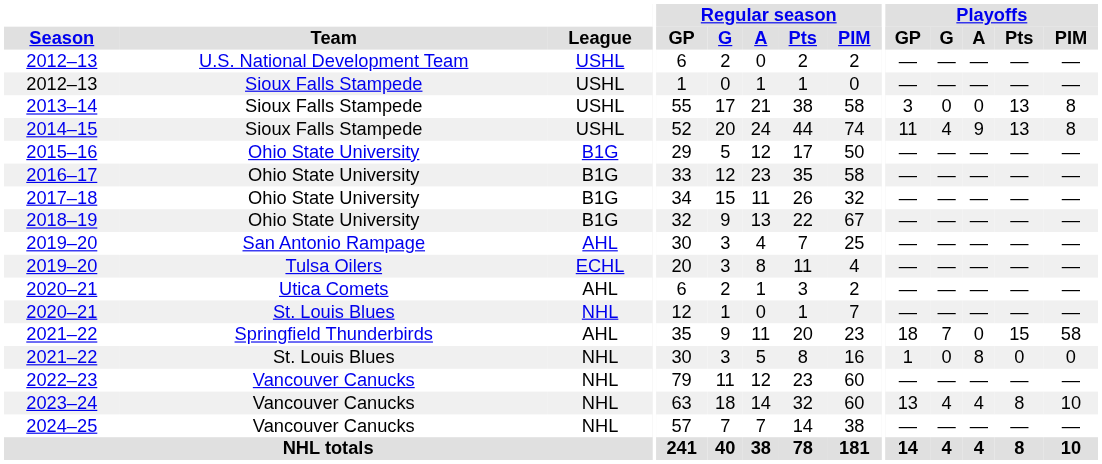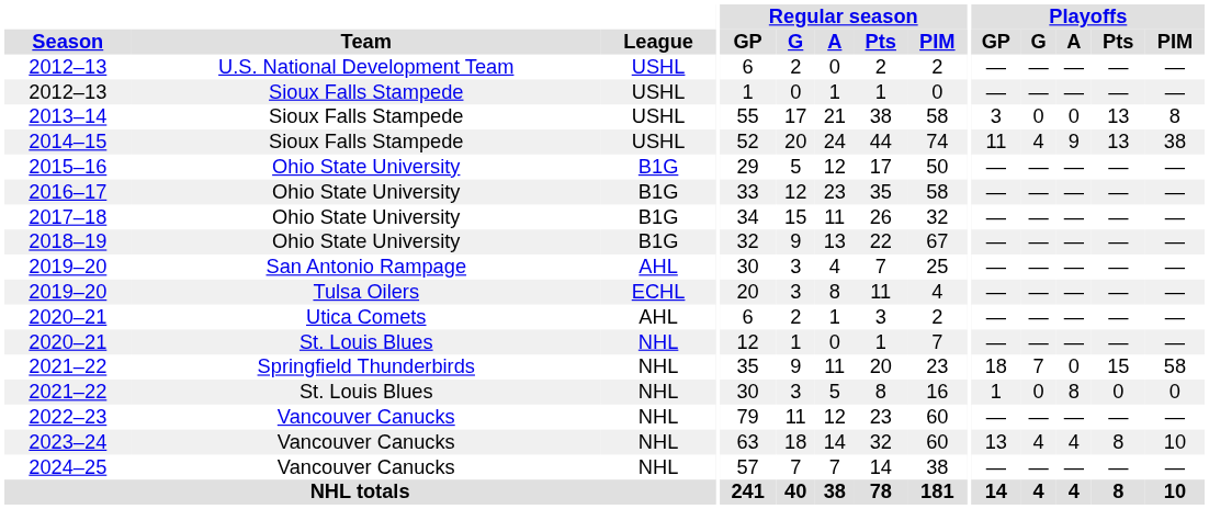 <table border="0" cellpadding="1" cellspacing="0" style="text-align:center; width:60em;">
 <tr bgcolor="#e0e0e0">
 <th colspan="3" bgcolor="#ffffff"></th>
 <th rowspan="101" bgcolor="#ffffff"></th>
 <th colspan="5"><a href='#'>Regular season</a></th>
 <th rowspan="101" bgcolor="#ffffff"></th>
 <th colspan="5"><a href='#'>Playoffs</a></th>
 </tr>
 <tr bgcolor="#e0e0e0">
 <th><a href='#'>Season</a></th>
 <th>Team</th>
 <th>League</th>
 <th>GP</th>
 <th><a href='#'>G</a></th>
 <th><a href='#'>A</a></th>
 <th><a href='#'>Pts</a></th>
 <th><a href='#'>PIM</a></th>
 <th>GP</th>
 <th>G</th>
 <th>A</th>
 <th>Pts</th>
 <th>PIM</th>
 </tr>
 <tr>
 <td><a href='#'>2012–13</a></td>
 <td><a href='#'>U.S. National Development Team</a></td>
 <td><a href='#'>USHL</a></td>
 <td>6</td>
 <td>2</td>
 <td>0</td>
 <td>2</td>
 <td>2</td>
 <td>—</td>
 <td>—</td>
 <td>—</td>
 <td>—</td>
 <td>—</td>
 </tr>
 <tr bgcolor="#f0f0f0">
 <td>2012–13</td>
 <td><a href='#'>Sioux Falls Stampede</a></td>
 <td>USHL</td>
 <td>1</td>
 <td>0</td>
 <td>1</td>
 <td>1</td>
 <td>0</td>
 <td>—</td>
 <td>—</td>
 <td>—</td>
 <td>—</td>
 <td>—</td>
 </tr>
 <tr>
 <td><a href='#'>2013–14</a></td>
 <td>Sioux Falls Stampede</td>
 <td>USHL</td>
 <td>55</td>
 <td>17</td>
 <td>21</td>
 <td>38</td>
 <td>58</td>
 <td>3</td>
 <td>0</td>
 <td>0</td>
 <td>13</td>
 <td>8</td>
 </tr>
 <tr bgcolor="#f0f0f0">
 <td><a href='#'>2014–15</a></td>
 <td>Sioux Falls Stampede</td>
 <td>USHL</td>
 <td>52</td>
 <td>20</td>
 <td>24</td>
 <td>44</td>
 <td>74</td>
 <td>11</td>
 <td>4</td>
 <td>9</td>
 <td>13</td>
-<td>8</td>
+<td>38</td>
 </tr>
 <tr>
 <td><a href='#'>2015–16</a></td>
 <td><a href='#'>Ohio State University</a></td>
 <td><a href='#'>B1G</a></td>
 <td>29</td>
 <td>5</td>
 <td>12</td>
 <td>17</td>
 <td>50</td>
 <td>—</td>
 <td>—</td>
 <td>—</td>
 <td>—</td>
 <td>—</td>
 </tr>
 <tr bgcolor="#f0f0f0">
 <td><a href='#'>2016–17</a></td>
 <td>Ohio State University</td>
 <td>B1G</td>
 <td>33</td>
 <td>12</td>
 <td>23</td>
 <td>35</td>
 <td>58</td>
 <td>—</td>
 <td>—</td>
 <td>—</td>
 <td>—</td>
 <td>—</td>
 </tr>
 <tr>
 <td><a href='#'>2017–18</a></td>
 <td>Ohio State University</td>
 <td>B1G</td>
 <td>34</td>
 <td>15</td>
 <td>11</td>
 <td>26</td>
 <td>32</td>
 <td>—</td>
 <td>—</td>
 <td>—</td>
 <td>—</td>
 <td>—</td>
 </tr>
 <tr bgcolor="#f0f0f0">
 <td><a href='#'>2018–19</a></td>
 <td>Ohio State University</td>
 <td>B1G</td>
 <td>32</td>
 <td>9</td>
 <td>13</td>
 <td>22</td>
 <td>67</td>
 <td>—</td>
 <td>—</td>
 <td>—</td>
 <td>—</td>
 <td>—</td>
 </tr>
 <tr>
 <td><a href='#'>2019–20</a></td>
 <td><a href='#'>San Antonio Rampage</a></td>
 <td><a href='#'>AHL</a></td>
 <td>30</td>
 <td>3</td>
 <td>4</td>
 <td>7</td>
 <td>25</td>
 <td>—</td>
 <td>—</td>
 <td>—</td>
 <td>—</td>
 <td>—</td>
 </tr>
 <tr bgcolor="#f0f0f0">
 <td><a href='#'>2019–20</a></td>
 <td><a href='#'>Tulsa Oilers</a></td>
 <td><a href='#'>ECHL</a></td>
 <td>20</td>
 <td>3</td>
 <td>8</td>
 <td>11</td>
 <td>4</td>
 <td>—</td>
 <td>—</td>
 <td>—</td>
 <td>—</td>
 <td>—</td>
 </tr>
 <tr>
 <td><a href='#'>2020–21</a></td>
 <td><a href='#'>Utica Comets</a></td>
 <td>AHL</td>
 <td>6</td>
 <td>2</td>
 <td>1</td>
 <td>3</td>
 <td>2</td>
 <td>—</td>
 <td>—</td>
 <td>—</td>
 <td>—</td>
 <td>—</td>
 </tr>
 <tr bgcolor="#f0f0f0">
 <td><a href='#'>2020–21</a></td>
 <td><a href='#'>St. Louis Blues</a></td>
 <td><a href='#'>NHL</a></td>
 <td>12</td>
 <td>1</td>
 <td>0</td>
 <td>1</td>
 <td>7</td>
 <td>—</td>
 <td>—</td>
 <td>—</td>
 <td>—</td>
 <td>—</td>
 </tr>
 <tr>
 <td><a href='#'>2021–22</a></td>
 <td><a href='#'>Springfield Thunderbirds</a></td>
-<td>AHL</td>
+<td>NHL</td>
 <td>35</td>
 <td>9</td>
 <td>11</td>
 <td>20</td>
 <td>23</td>
 <td>18</td>
 <td>7</td>
 <td>0</td>
 <td>15</td>
 <td>58</td>
 </tr>
 <tr bgcolor="#f0f0f0">
 <td><a href='#'>2021–22</a></td>
 <td>St. Louis Blues</td>
 <td>NHL</td>
 <td>30</td>
 <td>3</td>
 <td>5</td>
 <td>8</td>
 <td>16</td>
 <td>1</td>
 <td>0</td>
 <td>8</td>
 <td>0</td>
 <td>0</td>
 </tr>
 <tr>
 <td><a href='#'>2022–23</a></td>
 <td><a href='#'>Vancouver Canucks</a></td>
 <td>NHL</td>
 <td>79</td>
 <td>11</td>
 <td>12</td>
 <td>23</td>
 <td>60</td>
 <td>—</td>
 <td>—</td>
 <td>—</td>
 <td>—</td>
 <td>—</td>
 </tr>
 <tr bgcolor="#f0f0f0">
 <td><a href='#'>2023–24</a></td>
 <td>Vancouver Canucks</td>
 <td>NHL</td>
 <td>63</td>
 <td>18</td>
 <td>14</td>
 <td>32</td>
 <td>60</td>
 <td>13</td>
 <td>4</td>
 <td>4</td>
 <td>8</td>
 <td>10</td>
 </tr>
 <tr>
 <td><a href='#'>2024–25</a></td>
 <td>Vancouver Canucks</td>
 <td>NHL</td>
 <td>57</td>
 <td>7</td>
 <td>7</td>
 <td>14</td>
 <td>38</td>
 <td>—</td>
 <td>—</td>
 <td>—</td>
 <td>—</td>
 <td>—</td>
 </tr>
 <tr bgcolor="#e0e0e0">
 <th colspan="3">NHL totals</th>
 <th>241</th>
 <th>40</th>
 <th>38</th>
 <th>78</th>
 <th>181</th>
 <th>14</th>
 <th>4</th>
 <th>4</th>
 <th>8</th>
 <th>10</th>
 </tr>
 </table>
